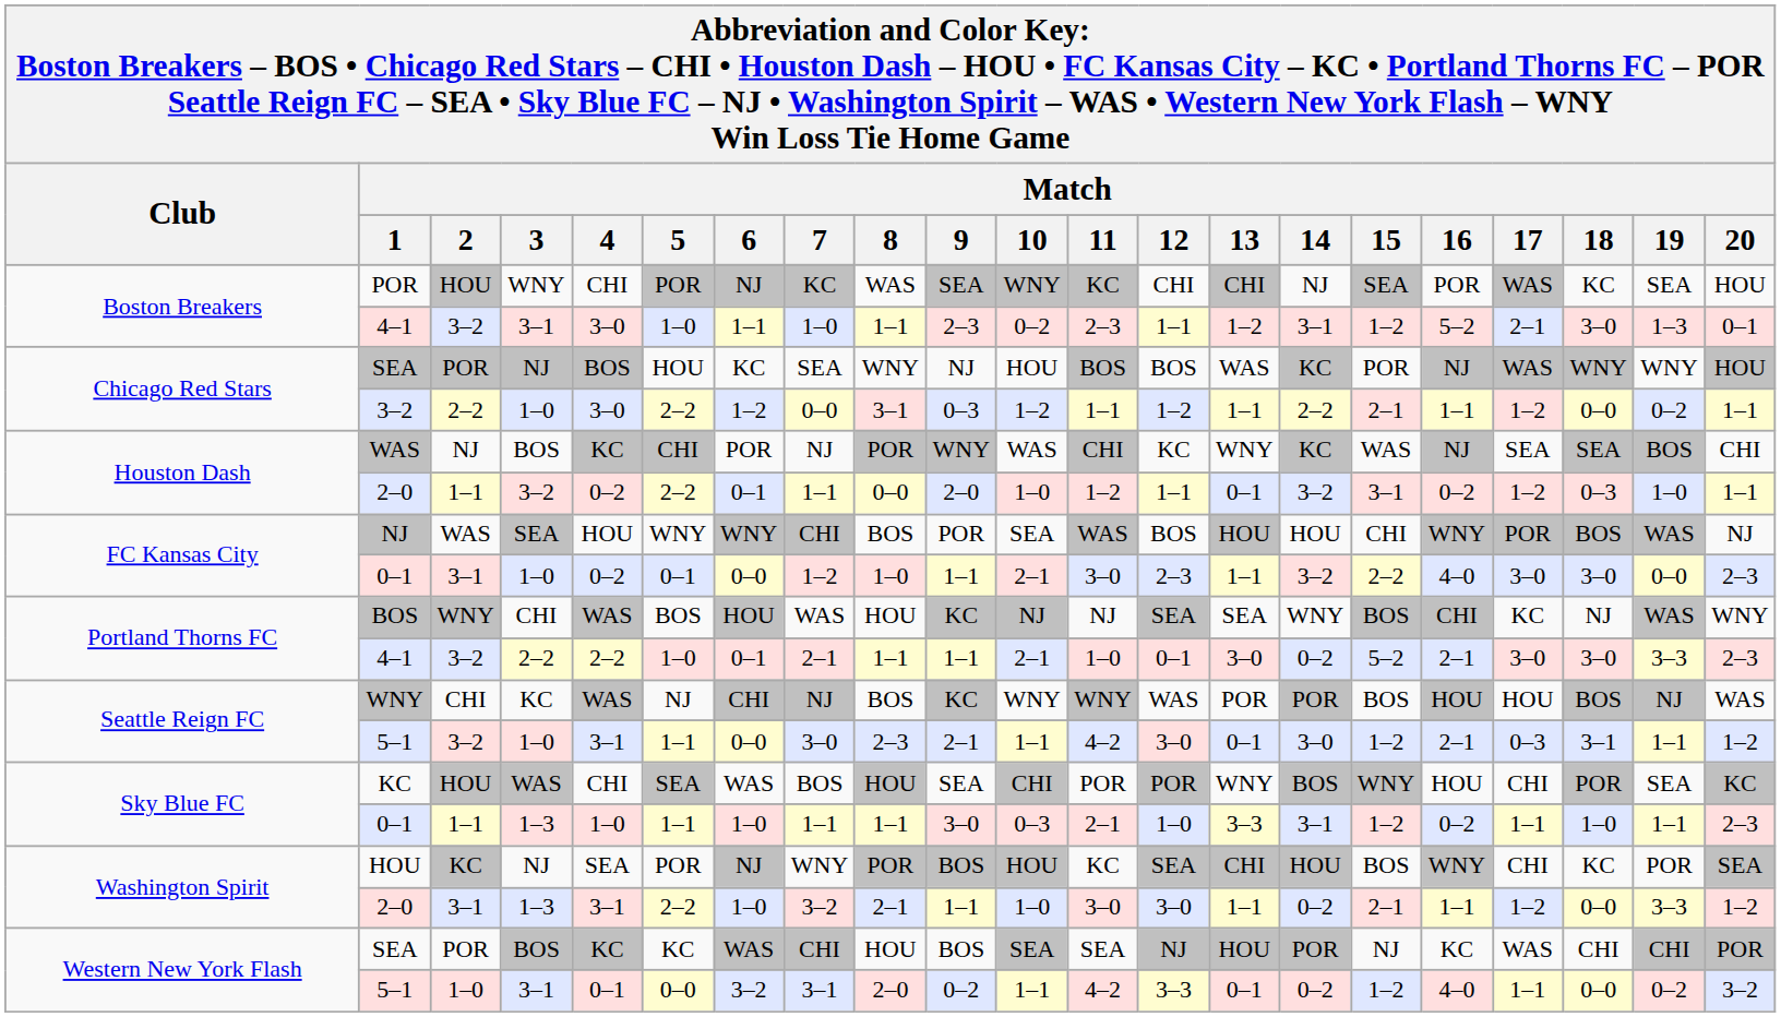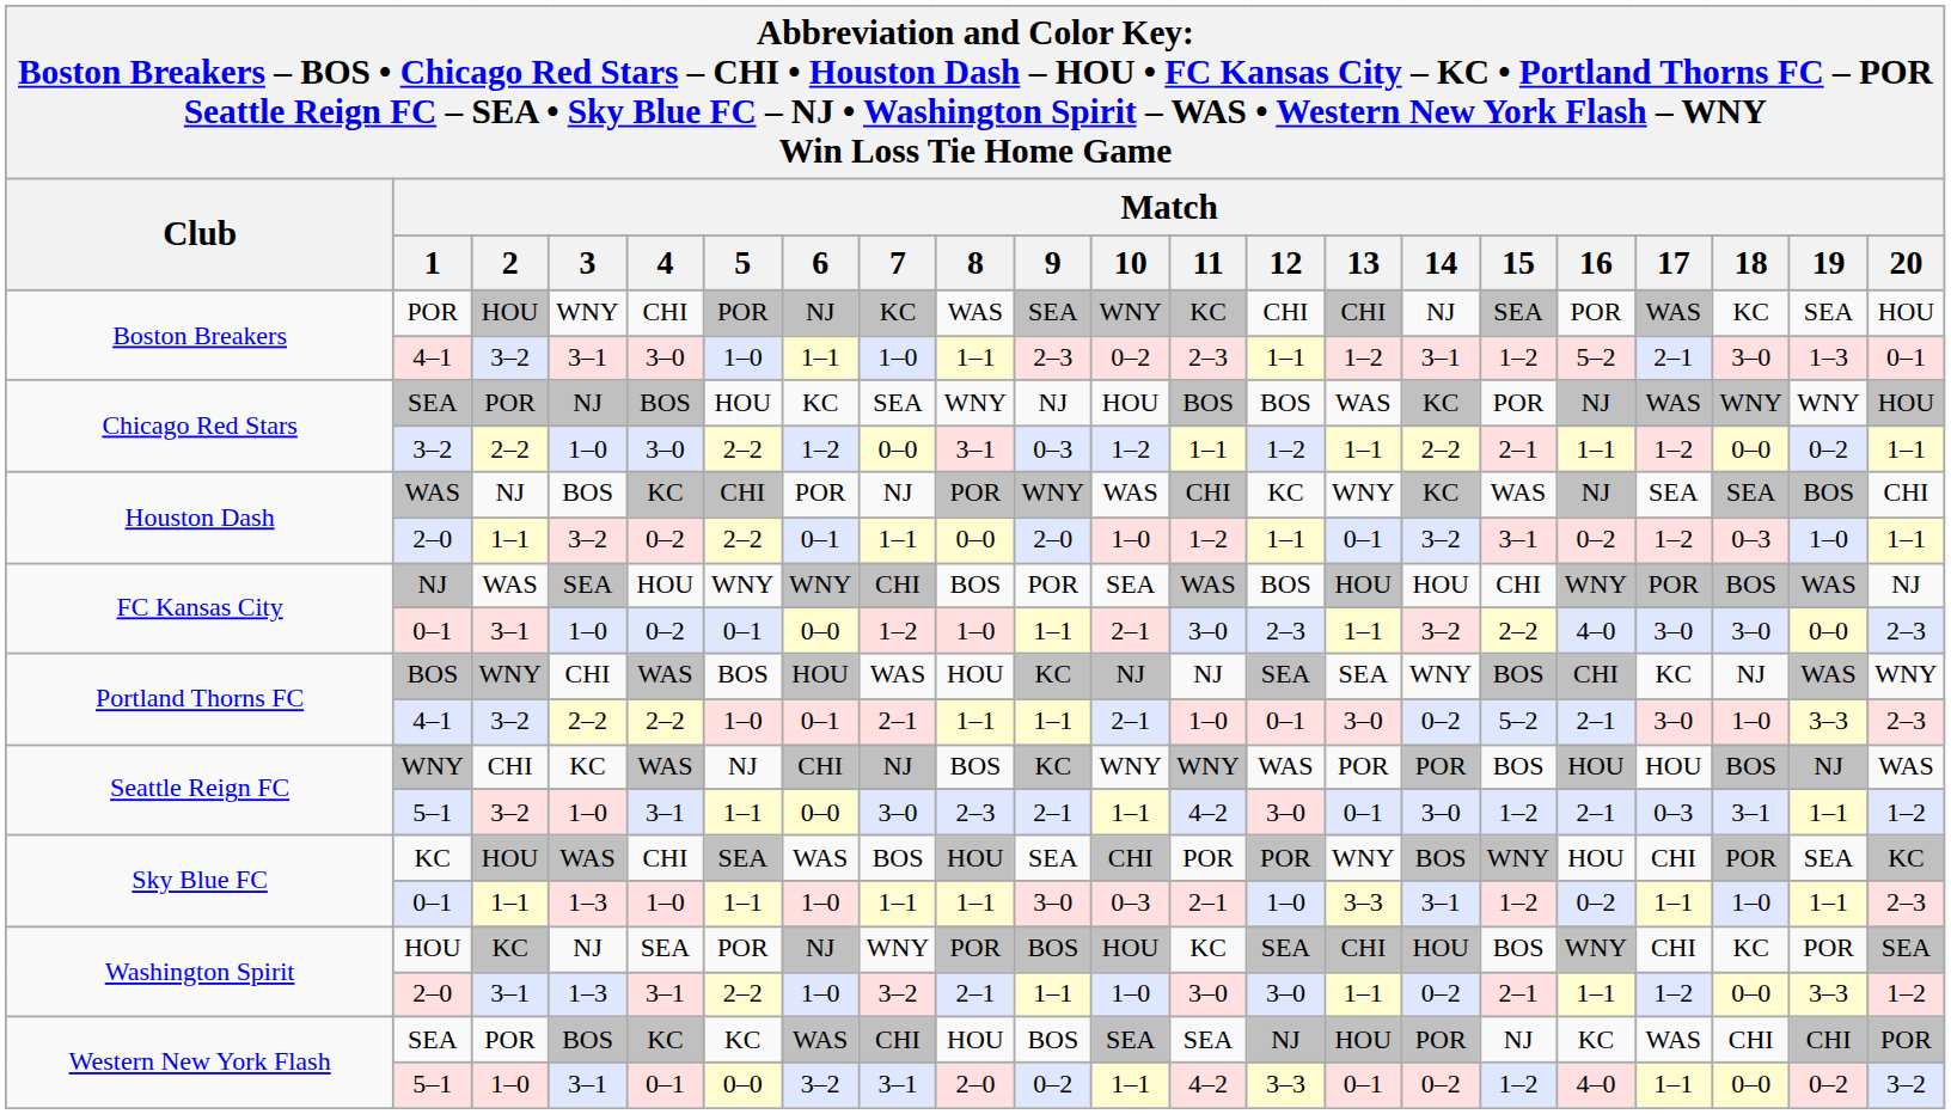 <table class="wikitable" style="text-align:center;width=100%">
 <tr>
 <th colspan="21">Abbreviation and Color Key:<br><a href='#'>Boston Breakers</a> – BOS • <a href='#'>Chicago Red Stars</a> – CHI • <a href='#'>Houston Dash</a> – HOU • <a href='#'>FC Kansas City</a> – KC • <a href='#'>Portland Thorns FC</a> – POR<br><a href='#'>Seattle Reign FC</a> – SEA • <a href='#'>Sky Blue FC</a> – NJ • <a href='#'>Washington Spirit</a> – WAS • <a href='#'>Western New York Flash</a> – WNY<br><span>Win</span>  <span>Loss</span>  <span>Tie</span> <span>Home Game</span></th>
 </tr>
 <tr>
 <th style="width:20%;" rowspan="2">Club</th>
 <th style="width:80%;" colspan="20">Match</th>
 </tr>
 <tr style="background:#ccc; font-size:95%;">
 <th style="width:4%;">1</th>
 <th style="width:4%;">2</th>
 <th style="width:4%;">3</th>
 <th style="width:4%;">4</th>
 <th style="width:4%;">5</th>
 <th style="width:4%;">6</th>
 <th style="width:4%;">7</th>
 <th style="width:4%;">8</th>
 <th style="width:4%;">9</th>
 <th style="width:4%;">10</th>
 <th style="width:4%;">11</th>
 <th style="width:4%;">12</th>
 <th style="width:4%;">13</th>
 <th style="width:4%;">14</th>
 <th style="width:4%;">15</th>
 <th style="width:4%;">16</th>
 <th style="width:4%;">17</th>
 <th style="width:4%;">18</th>
 <th style="width:4%;">19</th>
 <th style="width:4%;">20<br></th>
 </tr>
 <tr style="font-size: 75%">
 <td rowspan="2"><a href='#'>Boston Breakers</a></td>
 <td>POR</td>
 <td style="background:silver;">HOU</td>
 <td>WNY</td>
 <td>CHI</td>
 <td style="background:silver;">POR</td>
 <td style="background:silver;">NJ</td>
 <td style="background:silver;">KC</td>
 <td>WAS</td>
 <td style="background:silver;">SEA</td>
 <td style="background:silver;">WNY</td>
 <td style="background:silver;">KC</td>
 <td>CHI</td>
 <td style="background:silver;">CHI</td>
 <td>NJ</td>
 <td style="background:silver;">SEA</td>
 <td>POR</td>
 <td style="background:silver;">WAS</td>
 <td>KC</td>
 <td>SEA</td>
 <td>HOU</td>
 </tr>
 <tr style="font-size: 75%">
 <td bgcolor=#FFDFDF>4–1</td>
 <td bgcolor=#DFE7FF>3–2</td>
 <td bgcolor=#FFDFDF>3–1</td>
 <td bgcolor=#FFDFDF>3–0</td>
 <td bgcolor=#DFE7FF>1–0</td>
 <td bgcolor=#FFFDD0>1–1</td>
 <td bgcolor=#DFE7FF>1–0</td>
 <td bgcolor=#FFFDD0>1–1</td>
 <td bgcolor=#FFDFDF>2–3</td>
 <td bgcolor=#FFDFDF>0–2</td>
 <td bgcolor=#FFDFDF>2–3</td>
 <td bgcolor=#FFFDD0>1–1</td>
 <td bgcolor=#FFDFDF>1–2</td>
 <td bgcolor=#FFDFDF>3–1</td>
 <td bgcolor=#FFDFDF>1–2</td>
 <td bgcolor=#FFDFDF>5–2</td>
 <td bgcolor=#DFE7FF>2–1</td>
 <td bgcolor=#FFDFDF>3–0</td>
 <td bgcolor=#FFDFDF>1–3</td>
 <td bgcolor=#FFDFDF>0–1</td>
 </tr>
 <tr style="font-size: 75%">
 <td rowspan="2"><a href='#'>Chicago Red Stars</a></td>
 <td style="background:silver;">SEA</td>
 <td style="background:silver;">POR</td>
 <td style="background:silver;">NJ</td>
 <td style="background:silver;">BOS</td>
 <td>HOU</td>
 <td>KC</td>
 <td>SEA</td>
 <td>WNY</td>
 <td>NJ</td>
 <td>HOU</td>
 <td style="background:silver;">BOS</td>
 <td>BOS</td>
 <td>WAS</td>
 <td style="background:silver;">KC</td>
 <td>POR</td>
 <td style="background:silver;">NJ</td>
 <td style="background:silver;">WAS</td>
 <td style="background:silver;">WNY</td>
 <td>WNY</td>
 <td style="background:silver;">HOU</td>
 </tr>
 <tr style="font-size: 75%">
 <td bgcolor=#DFE7FF>3–2</td>
 <td bgcolor=#FFFDD0>2–2</td>
 <td bgcolor=#DFE7FF>1–0</td>
 <td bgcolor=#DFE7FF>3–0</td>
 <td bgcolor=#FFFDD0>2–2</td>
 <td bgcolor=#DFE7FF>1–2</td>
 <td bgcolor=#FFFDD0>0–0</td>
 <td bgcolor=#FFDFDF>3–1</td>
 <td bgcolor=#DFE7FF>0–3</td>
 <td bgcolor=#DFE7FF>1–2</td>
 <td bgcolor=#FFFDD0>1–1</td>
 <td bgcolor=#DFE7FF>1–2</td>
 <td bgcolor=#FFFDD0>1–1</td>
 <td bgcolor=#FFFDD0>2–2</td>
 <td bgcolor=#FFDFDF>2–1</td>
 <td bgcolor=#FFFDD0>1–1</td>
 <td bgcolor=#FFDFDF>1–2</td>
 <td bgcolor=#FFFDD0>0–0</td>
 <td bgcolor=#DFE7FF>0–2</td>
 <td bgcolor=#FFFDD0>1–1</td>
 </tr>
 <tr style="font-size: 75%">
 <td rowspan="2"><a href='#'>Houston Dash</a></td>
 <td style="background:silver;">WAS</td>
 <td>NJ</td>
 <td>BOS</td>
 <td style="background:silver;">KC</td>
 <td style="background:silver;">CHI</td>
 <td>POR</td>
 <td>NJ</td>
 <td style="background:silver;">POR</td>
 <td style="background:silver;">WNY</td>
 <td>WAS</td>
 <td style="background:silver;">CHI</td>
 <td>KC</td>
 <td>WNY</td>
 <td style="background:silver;">KC</td>
 <td>WAS</td>
 <td style="background:silver;">NJ</td>
 <td>SEA</td>
 <td style="background:silver;">SEA</td>
 <td style="background:silver;">BOS</td>
 <td>CHI</td>
 </tr>
 <tr style="font-size: 75%">
 <td bgcolor=#DFE7FF>2–0</td>
 <td bgcolor=#FFFDD0>1–1</td>
 <td bgcolor=#FFDFDF>3–2</td>
 <td bgcolor=#FFDFDF>0–2</td>
 <td bgcolor=#FFFDD0>2–2</td>
 <td bgcolor=#DFE7FF>0–1</td>
 <td bgcolor=#FFFDD0>1–1</td>
 <td bgcolor=#FFFDD0>0–0</td>
 <td bgcolor=#DFE7FF>2–0</td>
 <td bgcolor=#FFDFDF>1–0</td>
 <td bgcolor=#FFDFDF>1–2</td>
 <td bgcolor=#FFFDD0>1–1</td>
 <td bgcolor=#DFE7FF>0–1</td>
 <td bgcolor=#DFE7FF>3–2</td>
 <td bgcolor=#FFDFDF>3–1</td>
 <td bgcolor=#FFDFDF>0–2</td>
 <td bgcolor=#FFDFDF>1–2</td>
 <td bgcolor=#FFDFDF>0–3</td>
 <td bgcolor=#DFE7FF>1–0</td>
 <td bgcolor=#FFFDD0>1–1</td>
 </tr>
 <tr style="font-size: 75%">
 <td rowspan="2"><a href='#'>FC Kansas City</a></td>
 <td style="background:silver;">NJ</td>
 <td>WAS</td>
 <td style="background:silver;">SEA</td>
 <td>HOU</td>
 <td>WNY</td>
 <td style="background:silver;">WNY</td>
 <td style="background:silver;">CHI</td>
 <td>BOS</td>
 <td>POR</td>
 <td>SEA</td>
 <td style="background:silver;">WAS</td>
 <td>BOS</td>
 <td style="background:silver;">HOU</td>
 <td>HOU</td>
 <td>CHI</td>
 <td style="background:silver;">WNY</td>
 <td style="background:silver;">POR</td>
 <td style="background:silver;">BOS</td>
 <td style="background:silver;">WAS</td>
 <td>NJ</td>
 </tr>
 <tr style="font-size: 75%">
 <td bgcolor=#FFDFDF>0–1</td>
 <td bgcolor=#FFDFDF>3–1</td>
 <td bgcolor=#DFE7FF>1–0</td>
 <td bgcolor=#DFE7FF>0–2</td>
 <td bgcolor=#DFE7FF>0–1</td>
 <td bgcolor=#FFFDD0>0–0</td>
 <td bgcolor=#FFDFDF>1–2</td>
 <td bgcolor=#FFDFDF>1–0</td>
 <td bgcolor=#FFFDD0>1–1</td>
 <td bgcolor=#FFDFDF>2–1</td>
 <td bgcolor=#DFE7FF>3–0</td>
 <td bgcolor=#DFE7FF>2–3</td>
 <td bgcolor=#FFFDD0>1–1</td>
 <td bgcolor=#FFDFDF>3–2</td>
 <td bgcolor=#FFFDD0>2–2</td>
 <td bgcolor=#DFE7FF>4–0</td>
 <td bgcolor=#DFE7FF>3–0</td>
 <td bgcolor=#DFE7FF>3–0</td>
 <td bgcolor=#FFFDD0>0–0</td>
 <td bgcolor=#DFE7FF>2–3</td>
 </tr>
 <tr style="font-size: 75%">
 <td rowspan="2"><a href='#'>Portland Thorns FC</a></td>
 <td style="background:silver;">BOS</td>
 <td style="background:silver;">WNY</td>
 <td>CHI</td>
 <td style="background:silver;">WAS</td>
 <td>BOS</td>
 <td style="background:silver;">HOU</td>
 <td>WAS</td>
 <td>HOU</td>
 <td style="background:silver;">KC</td>
 <td style="background:silver;">NJ</td>
 <td>NJ</td>
 <td style="background:silver;">SEA</td>
 <td>SEA</td>
 <td>WNY</td>
 <td style="background:silver;">BOS</td>
 <td style="background:silver;">CHI</td>
 <td>KC</td>
 <td>NJ</td>
 <td style="background:silver;">WAS</td>
 <td>WNY</td>
 </tr>
 <tr style="font-size: 75%">
 <td bgcolor=#DFE7FF>4–1</td>
 <td bgcolor=#DFE7FF>3–2</td>
 <td bgcolor=#FFFDD0>2–2</td>
 <td bgcolor=#FFFDD0>2–2</td>
 <td bgcolor=#FFDFDF>1–0</td>
 <td bgcolor=#FFDFDF>0–1</td>
 <td bgcolor=#FFDFDF>2–1</td>
 <td bgcolor=#FFFDD0>1–1</td>
 <td bgcolor=#FFFDD0>1–1</td>
 <td bgcolor=#DFE7FF>2–1</td>
 <td bgcolor=#FFDFDF>1–0</td>
 <td bgcolor=#FFDFDF>0–1</td>
 <td bgcolor=#FFDFDF>3–0</td>
 <td bgcolor=#DFE7FF>0–2</td>
 <td bgcolor=#DFE7FF>5–2</td>
 <td bgcolor=#DFE7FF>2–1</td>
 <td bgcolor=#FFDFDF>3–0</td>
-<td bgcolor=#FFDFDF>3–0</td>
+<td bgcolor=#FFDFDF>1–0</td>
 <td bgcolor=#FFFDD0>3–3</td>
 <td bgcolor=#FFDFDF>2–3</td>
 </tr>
 <tr style="font-size: 75%">
 <td rowspan="2"><a href='#'>Seattle Reign FC</a></td>
 <td style="background:silver;">WNY</td>
 <td>CHI</td>
 <td>KC</td>
 <td style="background:silver;">WAS</td>
 <td>NJ</td>
 <td style="background:silver;">CHI</td>
 <td style="background:silver;">NJ</td>
 <td>BOS</td>
 <td style="background:silver;">KC</td>
 <td>WNY</td>
 <td style="background:silver;">WNY</td>
 <td>WAS</td>
 <td>POR</td>
 <td style="background:silver;">POR</td>
 <td>BOS</td>
 <td style="background:silver;">HOU</td>
 <td>HOU</td>
 <td style="background:silver;">BOS</td>
 <td style="background:silver;">NJ</td>
 <td>WAS</td>
 </tr>
 <tr style="font-size: 75%">
 <td bgcolor=#DFE7FF>5–1</td>
 <td bgcolor=#FFDFDF>3–2</td>
 <td bgcolor=#FFDFDF>1–0</td>
 <td bgcolor=#DFE7FF>3–1</td>
 <td bgcolor=#FFFDD0>1–1</td>
 <td bgcolor=#FFFDD0>0–0</td>
 <td bgcolor=#DFE7FF>3–0</td>
 <td bgcolor=#DFE7FF>2–3</td>
 <td bgcolor=#DFE7FF>2–1</td>
 <td bgcolor=#FFFDD0>1–1</td>
 <td bgcolor=#DFE7FF>4–2</td>
 <td bgcolor=#FFDFDF>3–0</td>
 <td bgcolor=#DFE7FF>0–1</td>
 <td bgcolor=#DFE7FF>3–0</td>
 <td bgcolor=#DFE7FF>1–2</td>
 <td bgcolor=#DFE7FF>2–1</td>
 <td bgcolor=#DFE7FF>0–3</td>
 <td bgcolor=#DFE7FF>3–1</td>
 <td bgcolor=#FFFDD0>1–1</td>
 <td bgcolor=#DFE7FF>1–2</td>
 </tr>
 <tr style="font-size: 75%">
 <td rowspan="2"><a href='#'>Sky Blue FC</a></td>
 <td>KC</td>
 <td style="background:silver;">HOU</td>
 <td style="background:silver;">WAS</td>
 <td>CHI</td>
 <td style="background:silver;">SEA</td>
 <td>WAS</td>
 <td>BOS</td>
 <td style="background:silver;">HOU</td>
 <td>SEA</td>
 <td style="background:silver;">CHI</td>
 <td>POR</td>
 <td style="background:silver;">POR</td>
 <td>WNY</td>
 <td style="background:silver;">BOS</td>
 <td style="background:silver;">WNY</td>
 <td>HOU</td>
 <td>CHI</td>
 <td style="background:silver;">POR</td>
 <td>SEA</td>
 <td style="background:silver;">KC</td>
 </tr>
 <tr style="font-size: 75%">
 <td bgcolor=#DFE7FF>0–1</td>
 <td bgcolor=#FFFDD0>1–1</td>
 <td bgcolor=#FFDFDF>1–3</td>
 <td bgcolor=#FFDFDF>1–0</td>
 <td bgcolor=#FFFDD0>1–1</td>
 <td bgcolor=#FFDFDF>1–0</td>
 <td bgcolor=#FFFDD0>1–1</td>
 <td bgcolor=#FFFDD0>1–1</td>
 <td bgcolor=#FFDFDF>3–0</td>
 <td bgcolor=#FFDFDF>0–3</td>
 <td bgcolor=#FFDFDF>2–1</td>
 <td bgcolor=#DFE7FF>1–0</td>
 <td bgcolor=#FFFDD0>3–3</td>
 <td bgcolor=#DFE7FF>3–1</td>
 <td bgcolor=#FFDFDF>1–2</td>
 <td bgcolor=#DFE7FF>0–2</td>
 <td bgcolor=#FFFDD0>1–1</td>
 <td bgcolor=#DFE7FF>1–0</td>
 <td bgcolor=#FFFDD0>1–1</td>
 <td bgcolor=#FFDFDF>2–3</td>
 </tr>
 <tr style="font-size: 75%">
 <td rowspan="2"><a href='#'>Washington Spirit</a></td>
 <td>HOU</td>
 <td style="background:silver;">KC</td>
 <td>NJ</td>
 <td>SEA</td>
 <td>POR</td>
 <td style="background:silver;">NJ</td>
 <td>WNY</td>
 <td style="background:silver;">POR</td>
 <td style="background:silver;">BOS</td>
 <td style="background:silver;">HOU</td>
 <td>KC</td>
 <td style="background:silver;">SEA</td>
 <td style="background:silver;">CHI</td>
 <td style="background:silver;">HOU</td>
 <td>BOS</td>
 <td style="background:silver;">WNY</td>
 <td>CHI</td>
 <td>KC</td>
 <td>POR</td>
 <td style="background:silver;">SEA</td>
 </tr>
 <tr style="font-size: 75%">
 <td bgcolor=#FFDFDF>2–0</td>
 <td bgcolor=#DFE7FF>3–1</td>
 <td bgcolor=#DFE7FF>1–3</td>
 <td bgcolor=#FFDFDF>3–1</td>
 <td bgcolor=#FFFDD0>2–2</td>
 <td bgcolor=#DFE7FF>1–0</td>
 <td bgcolor=#FFDFDF>3–2</td>
 <td bgcolor=#DFE7FF>2–1</td>
 <td bgcolor=#FFFDD0>1–1</td>
 <td bgcolor=#DFE7FF>1–0</td>
 <td bgcolor=#FFDFDF>3–0</td>
 <td bgcolor=#DFE7FF>3–0</td>
 <td bgcolor=#FFFDD0>1–1</td>
 <td bgcolor=#DFE7FF>0–2</td>
 <td bgcolor=#FFDFDF>2–1</td>
 <td bgcolor=#FFFDD0>1–1</td>
 <td bgcolor=#DFE7FF>1–2</td>
 <td bgcolor=#FFFDD0>0–0</td>
 <td bgcolor=#FFFDD0>3–3</td>
 <td bgcolor=#FFDFDF>1–2</td>
 </tr>
 <tr style="font-size: 75%">
 <td rowspan="2"><a href='#'>Western New York Flash</a></td>
 <td>SEA</td>
 <td>POR</td>
 <td style="background:silver;">BOS</td>
 <td style="background:silver;">KC</td>
 <td>KC</td>
 <td style="background:silver;">WAS</td>
 <td style="background:silver;">CHI</td>
 <td>HOU</td>
 <td>BOS</td>
 <td style="background:silver;">SEA</td>
 <td>SEA</td>
 <td style="background:silver;">NJ</td>
 <td style="background:silver;">HOU</td>
 <td style="background:silver;">POR</td>
 <td>NJ</td>
 <td>KC</td>
 <td>WAS</td>
 <td>CHI</td>
 <td style="background:silver;">CHI</td>
 <td style="background:silver;">POR</td>
 </tr>
 <tr style="font-size: 75%">
 <td bgcolor=#FFDFDF>5–1</td>
 <td bgcolor=#FFDFDF>1–0</td>
 <td bgcolor=#DFE7FF>3–1</td>
 <td bgcolor=#FFDFDF>0–1</td>
 <td bgcolor=#FFFDD0>0–0</td>
 <td bgcolor=#DFE7FF>3–2</td>
 <td bgcolor=#DFE7FF>3–1</td>
 <td bgcolor=#FFDFDF>2–0</td>
 <td bgcolor=#DFE7FF>0–2</td>
 <td bgcolor=#FFFDD0>1–1</td>
 <td bgcolor=#FFDFDF>4–2</td>
 <td bgcolor=#FFFDD0>3–3</td>
 <td bgcolor=#FFDFDF>0–1</td>
 <td bgcolor=#FFDFDF>0–2</td>
 <td bgcolor=#DFE7FF>1–2</td>
 <td bgcolor=#FFDFDF>4–0</td>
 <td bgcolor=#FFFDD0>1–1</td>
 <td bgcolor=#FFFDD0>0–0</td>
 <td bgcolor=#FFDFDF>0–2</td>
 <td bgcolor=#DFE7FF>3–2</td>
 </tr>
 </table>
